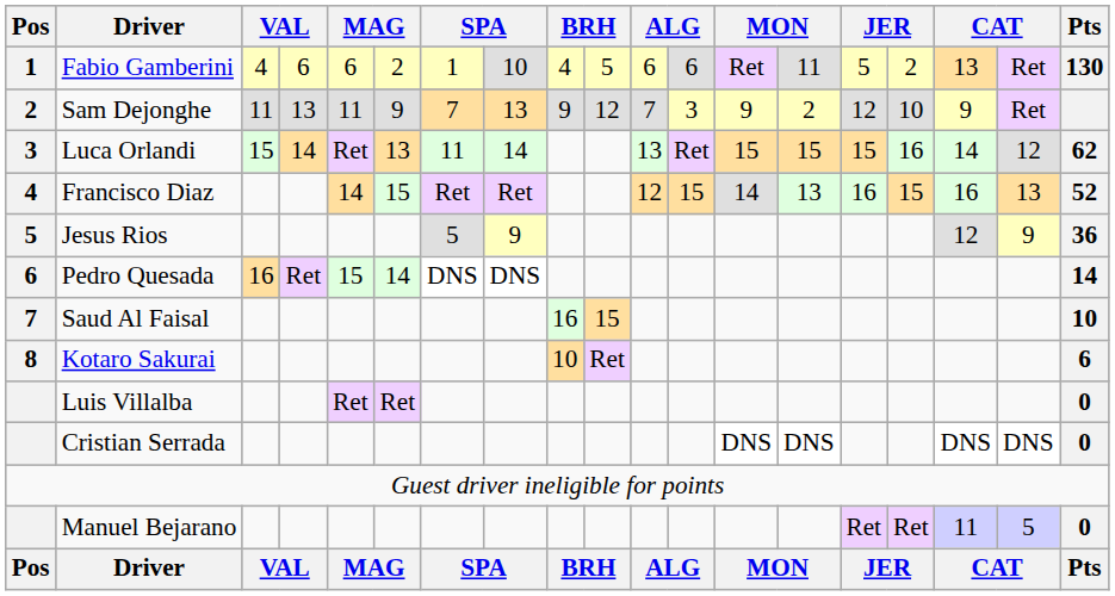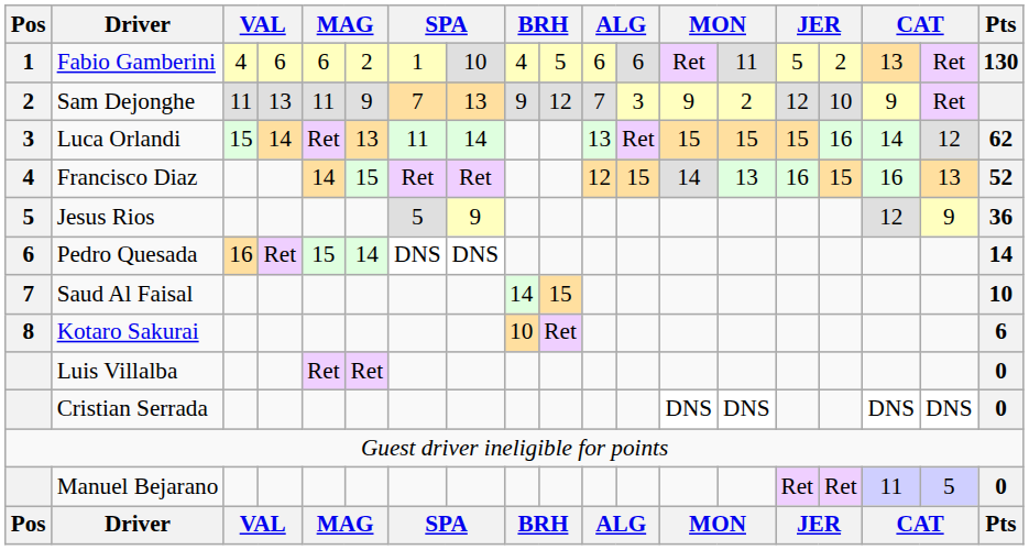 <table class="wikitable" style="font-size: 85%; text-align:center">
 <tr valign="top">
 <th valign="middle">Pos</th>
 <th valign="middle">Driver</th>
 <th colspan=2><a href='#'>VAL</a><br></th>
 <th colspan=2><a href='#'>MAG</a><br></th>
 <th colspan=2><a href='#'>SPA</a><br></th>
 <th colspan=2><a href='#'>BRH</a><br></th>
 <th colspan=2><a href='#'>ALG</a><br></th>
 <th colspan=2><a href='#'>MON</a><br></th>
 <th colspan=2><a href='#'>JER</a><br></th>
 <th colspan=2><a href='#'>CAT</a><br></th>
 <th valign="middle">Pts</th>
 </tr>
 <tr>
 <th>1</th>
 <td align=left nowrap> <a href='#'>Fabio Gamberini</a></td>
 <td style="background:#FFFFBF;">4</td>
 <td style="background:#FFFFBF;">6</td>
 <td style="background:#FFFFBF;">6</td>
 <td style="background:#FFFFBF;">2</td>
 <td style="background:#FFFFBF;">1</td>
 <td style="background:#DFDFDF;">10</td>
 <td style="background:#FFFFBF;">4</td>
 <td style="background:#FFFFBF;">5</td>
 <td style="background:#FFFFBF;">6</td>
 <td style="background:#DFDFDF;">6</td>
 <td style="background:#EFCFFF;">Ret</td>
 <td style="background:#DFDFDF;">11</td>
 <td style="background:#FFFFBF;">5</td>
 <td style="background:#FFFFBF;">2</td>
 <td style="background:#FFDF9F;">13</td>
 <td style="background:#EFCFFF;">Ret</td>
 <th>130</th>
 </tr>
 <tr>
 <th>2</th>
 <td align=left> Sam Dejonghe</td>
 <td style="background:#DFDFDF;">11</td>
 <td style="background:#DFDFDF;">13</td>
 <td style="background:#DFDFDF;">11</td>
 <td style="background:#DFDFDF;">9</td>
 <td style="background:#FFDF9F;">7</td>
 <td style="background:#FFDF9F;">13</td>
 <td style="background:#DFDFDF;">9</td>
 <td style="background:#DFDFDF;">12</td>
 <td style="background:#DFDFDF;">7</td>
 <td style="background:#FFFFBF;">3</td>
 <td style="background:#FFFFBF;">9</td>
 <td style="background:#FFFFBF;">2</td>
 <td style="background:#DFDFDF;">12</td>
 <td style="background:#DFDFDF;">10</td>
 <td style="background:#FFFFBF;">9</td>
 <td style="background:#EFCFFF;">Ret</td>
 <th></th>
 </tr>
 <tr>
 <th>3</th>
 <td align=left> Luca Orlandi</td>
 <td style="background:#DFFFDF;">15</td>
 <td style="background:#FFDF9F;">14</td>
 <td style="background:#EFCFFF;">Ret</td>
 <td style="background:#FFDF9F;">13</td>
 <td style="background:#DFFFDF;">11</td>
 <td style="background:#DFFFDF;">14</td>
 <td></td>
 <td></td>
 <td style="background:#DFFFDF;">13</td>
 <td style="background:#EFCFFF;">Ret</td>
 <td style="background:#FFDF9F;">15</td>
 <td style="background:#FFDF9F;">15</td>
 <td style="background:#FFDF9F;">15</td>
 <td style="background:#DFFFDF;">16</td>
 <td style="background:#DFFFDF;">14</td>
 <td style="background:#DFDFDF;">12</td>
 <th>62</th>
 </tr>
 <tr>
 <th>4</th>
 <td align=left> Francisco Diaz</td>
 <td></td>
 <td></td>
 <td style="background:#FFDF9F;">14</td>
 <td style="background:#DFFFDF;">15</td>
 <td style="background:#EFCFFF;">Ret</td>
 <td style="background:#EFCFFF;">Ret</td>
 <td></td>
 <td></td>
 <td style="background:#FFDF9F;">12</td>
 <td style="background:#FFDF9F;">15</td>
 <td style="background:#DFDFDF;">14</td>
 <td style="background:#DFFFDF;">13</td>
 <td style="background:#DFFFDF;">16</td>
 <td style="background:#FFDF9F;">15</td>
 <td style="background:#DFFFDF;">16</td>
 <td style="background:#FFDF9F;">13</td>
 <th>52</th>
 </tr>
 <tr>
 <th>5</th>
 <td align=left> Jesus Rios</td>
 <td></td>
 <td></td>
 <td></td>
 <td></td>
 <td style="background:#DFDFDF;">5</td>
 <td style="background:#FFFFBF;">9</td>
 <td></td>
 <td></td>
 <td></td>
 <td></td>
 <td></td>
 <td></td>
 <td></td>
 <td></td>
 <td style="background:#DFDFDF;">12</td>
 <td style="background:#FFFFBF;">9</td>
 <th>36</th>
 </tr>
 <tr>
 <th>6</th>
 <td align=left> Pedro Quesada</td>
 <td style="background:#FFDF9F;">16</td>
 <td style="background:#EFCFFF;">Ret</td>
 <td style="background:#DFFFDF;">15</td>
 <td style="background:#DFFFDF;">14</td>
 <td style="background:#FFFFFF;">DNS</td>
 <td style="background:#FFFFFF;">DNS</td>
 <td></td>
 <td></td>
 <td></td>
 <td></td>
 <td></td>
 <td></td>
 <td></td>
 <td></td>
 <td></td>
 <td></td>
 <th>14</th>
 </tr>
 <tr>
 <th>7</th>
 <td align=left> Saud Al Faisal</td>
 <td></td>
 <td></td>
 <td></td>
 <td></td>
 <td></td>
 <td></td>
-<td style="background:#DFFFDF;">16</td>
+<td style="background:#DFFFDF;">14</td>
 <td style="background:#FFDF9F;">15</td>
 <td></td>
 <td></td>
 <td></td>
 <td></td>
 <td></td>
 <td></td>
 <td></td>
 <td></td>
 <th>10</th>
 </tr>
 <tr>
 <th>8</th>
 <td align=left> <a href='#'>Kotaro Sakurai</a></td>
 <td></td>
 <td></td>
 <td></td>
 <td></td>
 <td></td>
 <td></td>
 <td style="background:#FFDF9F;">10</td>
 <td style="background:#EFCFFF;">Ret</td>
 <td></td>
 <td></td>
 <td></td>
 <td></td>
 <td></td>
 <td></td>
 <td></td>
 <td></td>
 <th>6</th>
 </tr>
 <tr>
 <th></th>
 <td align=left> Luis Villalba</td>
 <td></td>
 <td></td>
 <td style="background:#EFCFFF;">Ret</td>
 <td style="background:#EFCFFF;">Ret</td>
 <td></td>
 <td></td>
 <td></td>
 <td></td>
 <td></td>
 <td></td>
 <td></td>
 <td></td>
 <td></td>
 <td></td>
 <td></td>
 <td></td>
 <th>0</th>
 </tr>
 <tr>
 <th></th>
 <td align=left> Cristian Serrada</td>
 <td></td>
 <td></td>
 <td></td>
 <td></td>
 <td></td>
 <td></td>
 <td></td>
 <td></td>
 <td></td>
 <td></td>
 <td style="background:#FFFFFF;">DNS</td>
 <td style="background:#FFFFFF;">DNS</td>
 <td></td>
 <td></td>
 <td style="background:#FFFFFF;">DNS</td>
 <td style="background:#FFFFFF;">DNS</td>
 <th>0</th>
 </tr>
 <tr>
 <td colspan=19 align=center><em>Guest driver ineligible for points</em></td>
 </tr>
 <tr>
 <th></th>
 <td align=left> Manuel Bejarano</td>
 <td></td>
 <td></td>
 <td></td>
 <td></td>
 <td></td>
 <td></td>
 <td></td>
 <td></td>
 <td></td>
 <td></td>
 <td></td>
 <td></td>
 <td style="background:#EFCFFF;">Ret</td>
 <td style="background:#EFCFFF;">Ret</td>
 <td style="background:#CFCFFF;">11</td>
 <td style="background:#CFCFFF;">5</td>
 <th>0</th>
 </tr>
 <tr valign="top">
 <th valign="middle">Pos</th>
 <th valign="middle">Driver</th>
 <th colspan=2><a href='#'>VAL</a><br></th>
 <th colspan=2><a href='#'>MAG</a><br></th>
 <th colspan=2><a href='#'>SPA</a><br></th>
 <th colspan=2><a href='#'>BRH</a><br></th>
 <th colspan=2><a href='#'>ALG</a><br></th>
 <th colspan=2><a href='#'>MON</a><br></th>
 <th colspan=2><a href='#'>JER</a><br></th>
 <th colspan=2><a href='#'>CAT</a><br></th>
 <th valign="middle">Pts</th>
 </tr>
 </table>
